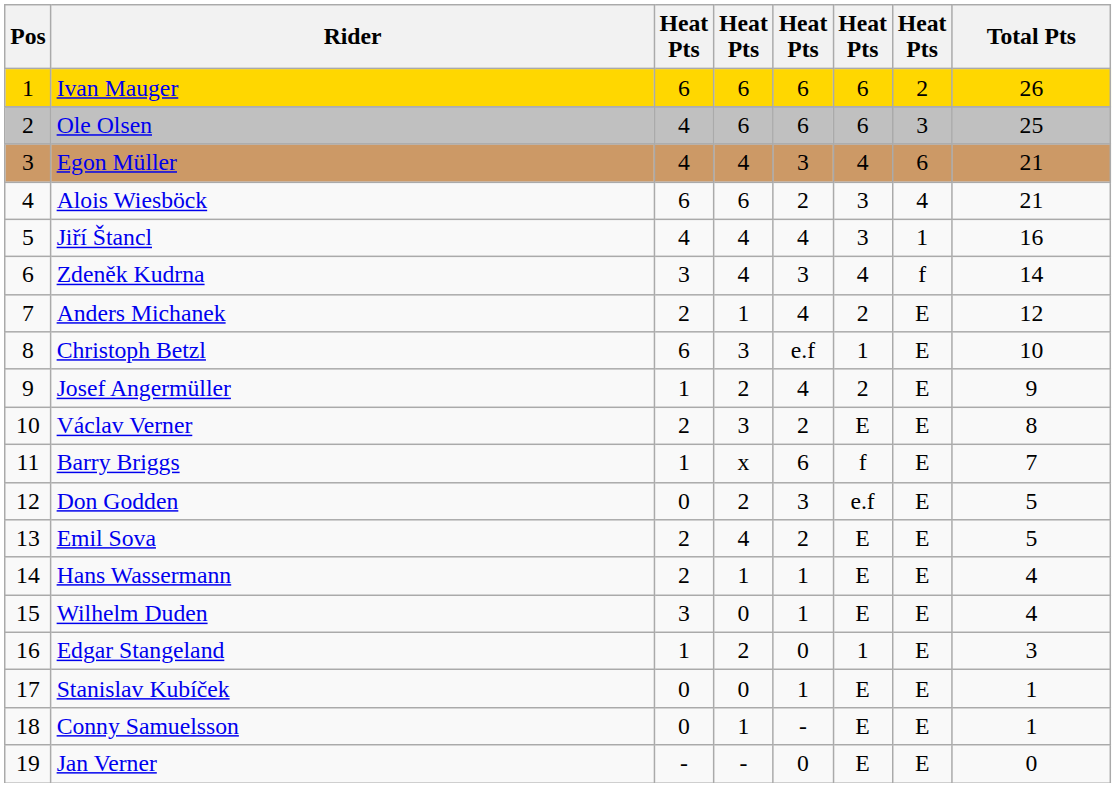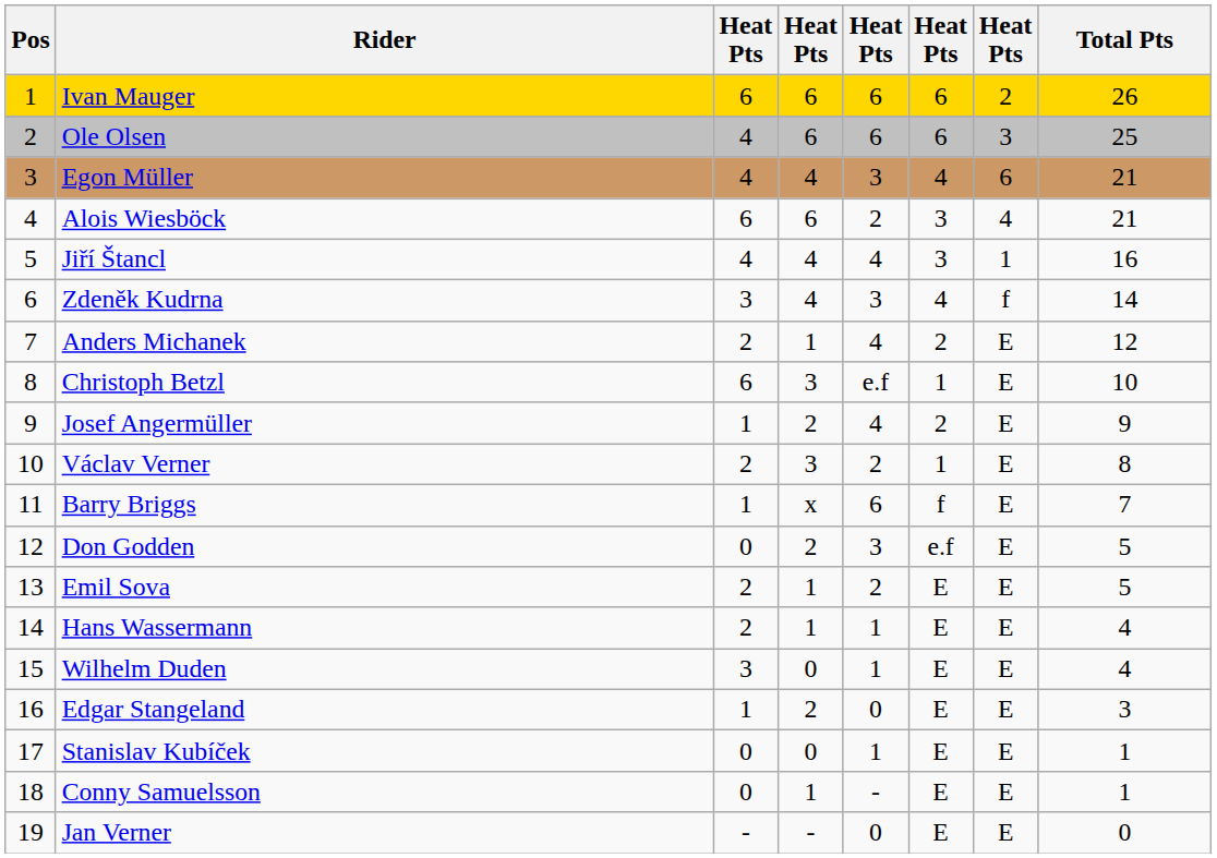 <table class="wikitable" style="font-size: 100%">
 <tr>
 <th width=20>Pos</th>
 <th width=400>Rider</th>
 <th width=20>Heat Pts</th>
 <th width=20>Heat Pts</th>
 <th width=20>Heat Pts</th>
 <th width=20>Heat Pts</th>
 <th width=20>Heat Pts</th>
 <th width=100>Total Pts</th>
 </tr>
 <tr align=center style="background-color: gold;">
 <td>1</td>
 <td align="left"> <a href='#'>Ivan Mauger</a></td>
 <td>6</td>
 <td>6</td>
 <td>6</td>
 <td>6</td>
 <td>2</td>
 <td>26</td>
 </tr>
 <tr align=center style="background-color: silver;">
 <td>2</td>
 <td align="left"> <a href='#'>Ole Olsen</a></td>
 <td>4</td>
 <td>6</td>
 <td>6</td>
 <td>6</td>
 <td>3</td>
 <td>25</td>
 </tr>
 <tr align=center style="background-color: #cc9966;">
 <td>3</td>
 <td align="left"> <a href='#'>Egon Müller</a></td>
 <td>4</td>
 <td>4</td>
 <td>3</td>
 <td>4</td>
 <td>6</td>
 <td>21</td>
 </tr>
 <tr align=center>
 <td>4</td>
 <td align="left"> <a href='#'>Alois Wiesböck</a></td>
 <td>6</td>
 <td>6</td>
 <td>2</td>
 <td>3</td>
 <td>4</td>
 <td>21</td>
 </tr>
 <tr align=center>
 <td>5</td>
 <td align="left"> <a href='#'>Jiří Štancl</a></td>
 <td>4</td>
 <td>4</td>
 <td>4</td>
 <td>3</td>
 <td>1</td>
 <td>16</td>
 </tr>
 <tr align=center>
 <td>6</td>
 <td align="left"> <a href='#'>Zdeněk Kudrna</a></td>
 <td>3</td>
 <td>4</td>
 <td>3</td>
 <td>4</td>
 <td>f</td>
 <td>14</td>
 </tr>
 <tr align=center>
 <td>7</td>
 <td align="left"> <a href='#'>Anders Michanek</a></td>
 <td>2</td>
 <td>1</td>
 <td>4</td>
 <td>2</td>
 <td>E</td>
 <td>12</td>
 </tr>
 <tr align=center>
 <td>8</td>
 <td align="left"> <a href='#'>Christoph Betzl</a></td>
 <td>6</td>
 <td>3</td>
 <td>e.f</td>
 <td>1</td>
 <td>E</td>
 <td>10</td>
 </tr>
 <tr align=center>
 <td>9</td>
 <td align="left"> <a href='#'>Josef Angermüller</a></td>
 <td>1</td>
 <td>2</td>
 <td>4</td>
 <td>2</td>
 <td>E</td>
 <td>9</td>
 </tr>
 <tr align=center>
 <td>10</td>
 <td align="left"> <a href='#'>Václav Verner</a></td>
 <td>2</td>
 <td>3</td>
 <td>2</td>
-<td>E</td>
+<td>1</td>
 <td>E</td>
 <td>8</td>
 </tr>
 <tr align=center>
 <td>11</td>
 <td align="left"> <a href='#'>Barry Briggs</a></td>
 <td>1</td>
 <td>x</td>
 <td>6</td>
 <td>f</td>
 <td>E</td>
 <td>7</td>
 </tr>
 <tr align=center>
 <td>12</td>
 <td align="left"> <a href='#'>Don Godden</a></td>
 <td>0</td>
 <td>2</td>
 <td>3</td>
 <td>e.f</td>
 <td>E</td>
 <td>5</td>
 </tr>
 <tr align=center>
 <td>13</td>
 <td align="left"> <a href='#'>Emil Sova</a></td>
 <td>2</td>
-<td>4</td>
+<td>1</td>
 <td>2</td>
 <td>E</td>
 <td>E</td>
 <td>5</td>
 </tr>
 <tr align=center>
 <td>14</td>
 <td align="left"> <a href='#'>Hans Wassermann </a></td>
 <td>2</td>
 <td>1</td>
 <td>1</td>
 <td>E</td>
 <td>E</td>
 <td>4</td>
 </tr>
 <tr align=center>
 <td>15</td>
 <td align="left"> <a href='#'>Wilhelm Duden</a></td>
 <td>3</td>
 <td>0</td>
 <td>1</td>
 <td>E</td>
 <td>E</td>
 <td>4</td>
 </tr>
 <tr align=center>
 <td>16</td>
 <td align="left"> <a href='#'>Edgar Stangeland</a></td>
 <td>1</td>
 <td>2</td>
 <td>0</td>
-<td>1</td>
+<td>E</td>
 <td>E</td>
 <td>3</td>
 </tr>
 <tr align=center>
 <td>17</td>
 <td align="left"> <a href='#'>Stanislav Kubíček</a></td>
 <td>0</td>
 <td>0</td>
 <td>1</td>
 <td>E</td>
 <td>E</td>
 <td>1</td>
 </tr>
 <tr align=center>
 <td>18</td>
 <td align="left"> <a href='#'>Conny Samuelsson</a></td>
 <td>0</td>
 <td>1</td>
 <td>-</td>
 <td>E</td>
 <td>E</td>
 <td>1</td>
 </tr>
 <tr align=center>
 <td>19</td>
 <td align="left"> <a href='#'>Jan Verner</a></td>
 <td>-</td>
 <td>-</td>
 <td>0</td>
 <td>E</td>
 <td>E</td>
 <td>0</td>
 </tr>
 </table>
